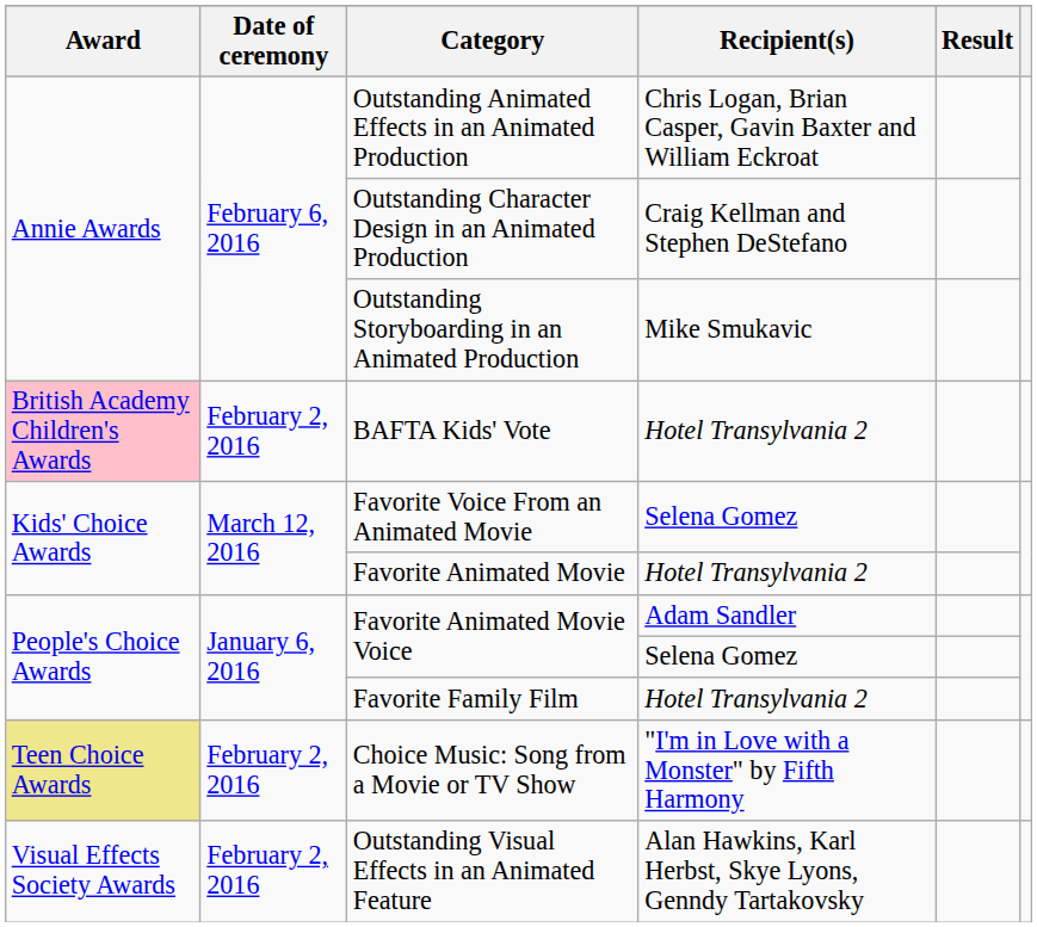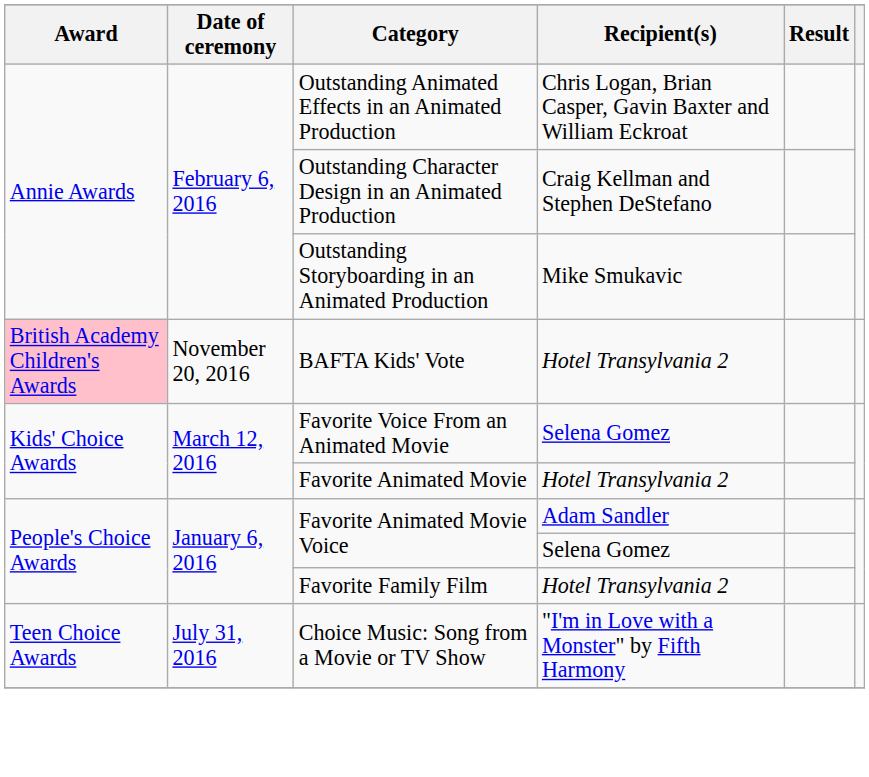 <table class="wikitable sortable" style="width:100%;">
 <tr style="background:#ccc; text-align:center;">
 </tr>
 <tr style="background:#ccc; text-align:center;">
 <th>Award</th>
 <th>Date of ceremony</th>
 <th>Category</th>
 <th>Recipient(s)</th>
 <th>Result</th>
 <th></th>
 </tr>
 <tr>
 <td rowspan="3"><a href='#'>Annie Awards</a></td>
 <td rowspan="3"><a href='#'>February 6, 2016</a></td>
 <td>Outstanding Animated Effects in an Animated Production</td>
 <td>Chris Logan, Brian Casper, Gavin Baxter and William Eckroat</td>
 <td></td>
 <td rowspan="3"></td>
 </tr>
 <tr>
 <td>Outstanding Character Design in an Animated Production</td>
 <td>Craig Kellman and Stephen DeStefano</td>
 <td></td>
 </tr>
 <tr>
 <td>Outstanding Storyboarding in an Animated Production</td>
 <td>Mike Smukavic</td>
 <td></td>
 </tr>
 <tr>
 <td style="background: pink;"><a href='#'>British Academy Children's Awards</a></td>
-<td><a href='#'>February 2, 2016</a></td>
+<td>November 20, 2016</td>
 <td>BAFTA Kids' Vote</td>
 <td><em>Hotel Transylvania 2</em></td>
 <td></td>
 <td></td>
 </tr>
 <tr>
 <td rowspan="2"><a href='#'>Kids' Choice Awards</a></td>
 <td rowspan="2"><a href='#'>March 12, 2016</a></td>
 <td>Favorite Voice From an Animated Movie</td>
 <td><a href='#'>Selena Gomez</a></td>
 <td></td>
 <td rowspan="2"></td>
 </tr>
 <tr>
 <td>Favorite Animated Movie</td>
 <td><em>Hotel Transylvania 2</em></td>
 <td></td>
 </tr>
 <tr>
 <td rowspan="3"><a href='#'>People's Choice Awards</a></td>
 <td rowspan="3"><a href='#'>January 6, 2016</a></td>
 <td rowspan="2">Favorite Animated Movie Voice</td>
 <td><a href='#'>Adam Sandler</a></td>
 <td></td>
 <td rowspan="3"></td>
 </tr>
 <tr>
 <td>Selena Gomez</td>
 <td></td>
 </tr>
 <tr>
 <td>Favorite Family Film</td>
 <td><em>Hotel Transylvania 2</em></td>
 <td></td>
 </tr>
 <tr>
-<td style="background: khaki;"><a href='#'>Teen Choice Awards</a></td>
-<td><a href='#'>February 2, 2016</a></td>
+<td><a href='#'>Teen Choice Awards</a></td>
+<td><a href='#'>July 31, 2016</a></td>
 <td>Choice Music: Song from a Movie or TV Show</td>
 <td>"<a href='#'>I'm in Love with a Monster</a>" by <a href='#'>Fifth Harmony</a></td>
 <td></td>
 <td></td>
 </tr>
 <tr>
-<td><a href='#'>Visual Effects Society Awards</a></td>
-<td><a href='#'>February 2, 2016</a></td>
-<td>Outstanding Visual Effects in an Animated Feature</td>
-<td>Alan Hawkins, Karl Herbst, Skye Lyons, Genndy Tartakovsky</td>
-<td></td>
-<td></td>
-</tr>
-<tr>
 </tr>
 </table>
